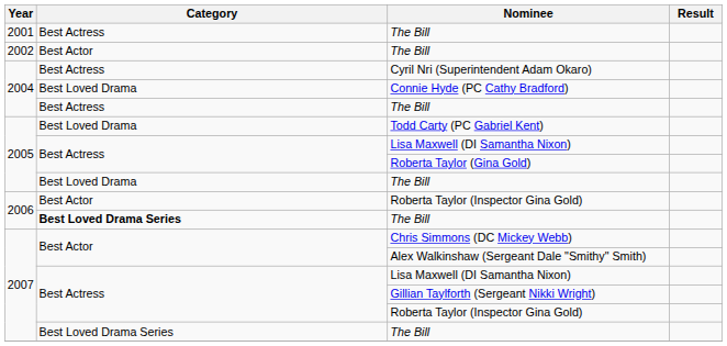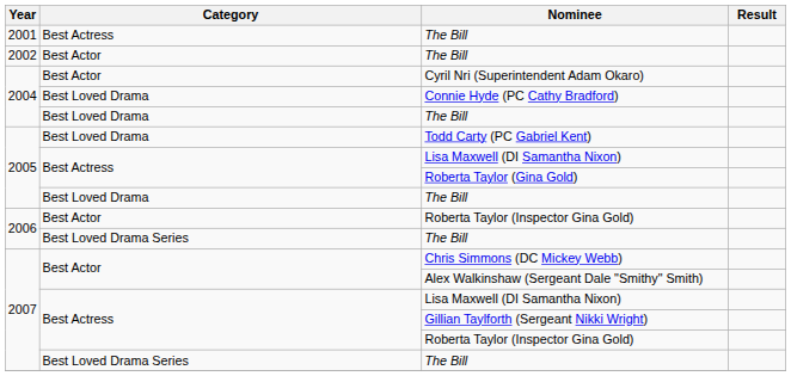 <table class="wikitable">
 <tr>
 <th>Year</th>
 <th width="470">Category</th>
 <th width="375">Nominee</th>
 <th width="65">Result</th>
 </tr>
 <tr>
 <td>2001</td>
 <td>Best Actress</td>
 <td><em>The Bill</em></td>
 <td></td>
 </tr>
 <tr>
 <td>2002</td>
 <td>Best Actor</td>
 <td><em>The Bill</em></td>
 <td></td>
 </tr>
 <tr>
 <td rowspan="3">2004</td>
-<td>Best Actress</td>
+<td>Best Actor</td>
 <td>Cyril Nri (Superintendent Adam Okaro)</td>
 <td></td>
 </tr>
 <tr>
 <td>Best Loved Drama</td>
 <td><a href='#'>Connie Hyde</a> (PC <a href='#'>Cathy Bradford</a>)</td>
 <td></td>
 </tr>
 <tr>
-<td>Best Actress</td>
+<td>Best Loved Drama</td>
 <td><em>The Bill</em></td>
 <td></td>
 </tr>
 <tr>
 <td rowspan="4">2005</td>
 <td>Best Loved Drama</td>
 <td><a href='#'>Todd Carty</a> (PC <a href='#'>Gabriel Kent</a>)</td>
 <td></td>
 </tr>
 <tr>
 <td rowspan="2">Best Actress</td>
 <td><a href='#'>Lisa Maxwell</a> (DI <a href='#'>Samantha Nixon</a>)</td>
 <td></td>
 </tr>
 <tr>
 <td><a href='#'>Roberta Taylor</a> (<a href='#'>Gina Gold</a>)</td>
 <td></td>
 </tr>
 <tr>
 <td>Best Loved Drama</td>
 <td><em>The Bill</em></td>
 <td></td>
 </tr>
 <tr>
 <td rowspan="2">2006</td>
 <td>Best Actor</td>
 <td>Roberta Taylor (Inspector Gina Gold)</td>
 <td></td>
 </tr>
 <tr>
-<td><strong>Best Loved Drama Series</strong></td>
+<td>Best Loved Drama Series</td>
 <td><em>The Bill</em></td>
 <td></td>
 </tr>
 <tr>
 <td rowspan="6">2007</td>
 <td rowspan="2">Best Actor</td>
 <td><a href='#'>Chris Simmons</a> (DC <a href='#'>Mickey Webb</a>)</td>
 <td></td>
 </tr>
 <tr>
 <td>Alex Walkinshaw (Sergeant Dale "Smithy" Smith)</td>
 <td></td>
 </tr>
 <tr>
 <td rowspan="3">Best Actress</td>
 <td>Lisa Maxwell (DI Samantha Nixon)</td>
 <td></td>
 </tr>
 <tr>
 <td><a href='#'>Gillian Taylforth</a> (Sergeant <a href='#'>Nikki Wright</a>)</td>
 <td></td>
 </tr>
 <tr>
 <td>Roberta Taylor (Inspector Gina Gold)</td>
 <td></td>
 </tr>
 <tr>
 <td>Best Loved Drama Series</td>
 <td><em>The Bill</em></td>
 <td></td>
 </tr>
 <tr>
 </tr>
 </table>
